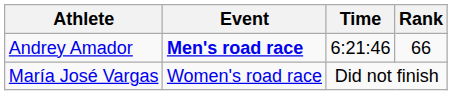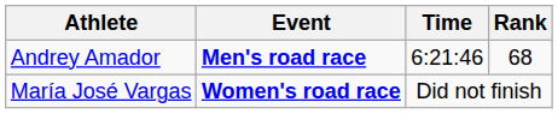 <table class=wikitable style=font-size:90%;text-align:center>
 <tr>
 <th>Athlete</th>
 <th>Event</th>
 <th>Time</th>
 <th>Rank</th>
 </tr>
 <tr>
 <td align=left><a href='#'>Andrey Amador</a></td>
 <td align=left><strong><a href='#'>Men's road race</a></strong></td>
 <td>6:21:46</td>
-<td>66</td>
+<td>68</td>
 </tr>
 <tr>
 <td align=left><a href='#'>María José Vargas</a></td>
-<td align=left><a href='#'>Women's road race</a></td>
+<td align=left><strong><a href='#'>Women's road race</a></strong></td>
 <td colspan=2>Did not finish</td>
 </tr>
 </table>
